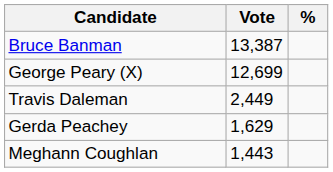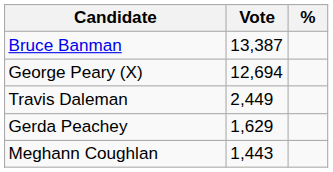 <table class="wikitable">
 <tr>
 <th bgcolor="#DDDDFF" width="200px">Candidate</th>
 <th bgcolor="#DDDDFF" width="50px">Vote</th>
 <th bgcolor="#DDDDFF" width="30px">%</th>
 </tr>
 <tr>
 <td><a href='#'>Bruce Banman</a></td>
 <td>13,387</td>
 <td></td>
 </tr>
 <tr>
 <td>George Peary (X)</td>
-<td>12,699</td>
+<td>12,694</td>
 <td></td>
 </tr>
 <tr>
 <td>Travis Daleman</td>
 <td>2,449</td>
 <td></td>
 </tr>
 <tr>
 <td>Gerda Peachey</td>
 <td>1,629</td>
 <td></td>
 </tr>
 <tr>
 <td>Meghann Coughlan</td>
 <td>1,443</td>
 <td></td>
 </tr>
 </table>
